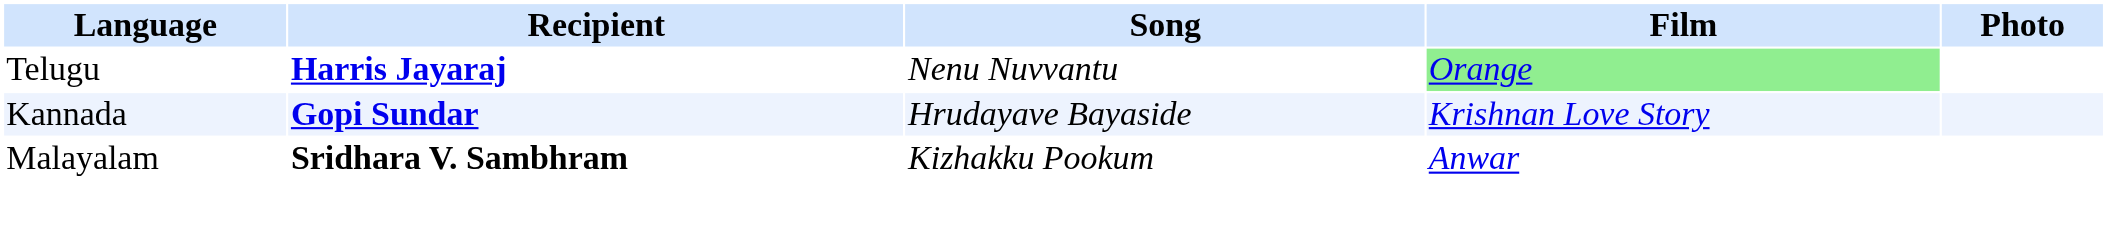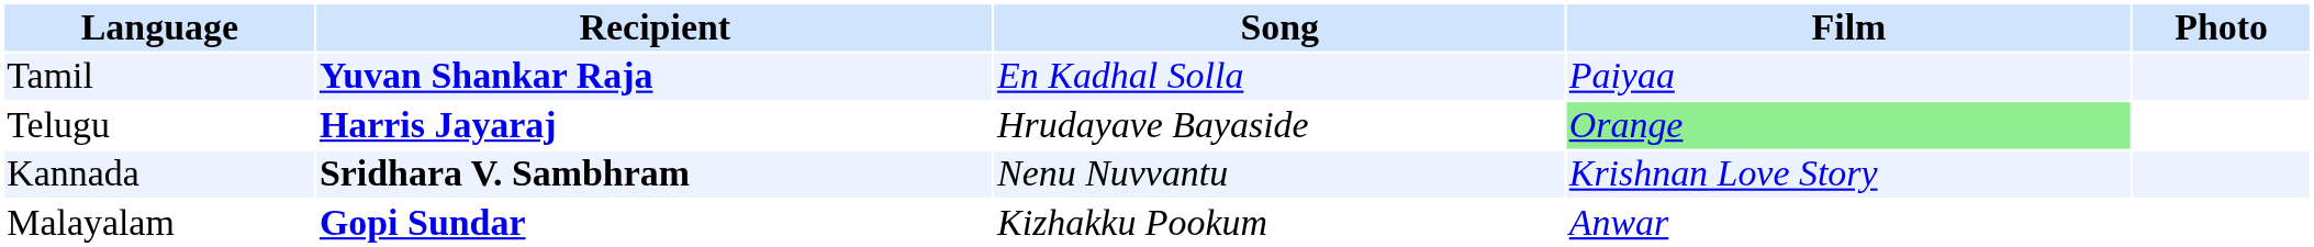 <table cellspacing="1" cellpadding="1" border="0" style="width:50%;">
 <tr style="background:#d1e4fd;">
 <th>Language</th>
 <th>Recipient</th>
 <th>Song</th>
 <th>Film</th>
 <th>Photo</th>
 </tr>
+<tr style="background:#edf3fe;">
+<td>Tamil</td>
+<td><strong><a href='#'>Yuvan Shankar Raja</a></strong></td>
+<td><em><a href='#'>En Kadhal Solla</a></em></td>
+<td><em><a href='#'>Paiyaa</a></em></td>
+<td></td>
+</tr>
 <tr>
 <td>Telugu</td>
 <td><strong><a href='#'>Harris Jayaraj</a></strong></td>
-<td><em>Nenu Nuvvantu</em></td>
+<td><em>Hrudayave Bayaside</em></td>
 <td style="background: lightgreen;"><em><a href='#'>Orange</a></em></td>
 <td></td>
 </tr>
 <tr style="background:#edf3fe;">
 <td>Kannada</td>
-<td><strong><a href='#'>Gopi Sundar</a></strong></td>
-<td><em>Hrudayave Bayaside</em></td>
+<td><strong>Sridhara V. Sambhram</strong></td>
+<td><em>Nenu Nuvvantu</em></td>
 <td><em><a href='#'>Krishnan Love Story</a></em></td>
 <td></td>
 </tr>
 <tr>
 <td>Malayalam</td>
-<td><strong>Sridhara V. Sambhram</strong></td>
+<td><strong><a href='#'>Gopi Sundar</a></strong></td>
 <td><em>Kizhakku Pookum</em></td>
 <td><em><a href='#'>Anwar</a></em></td>
 <td></td>
 </tr>
 </table>
